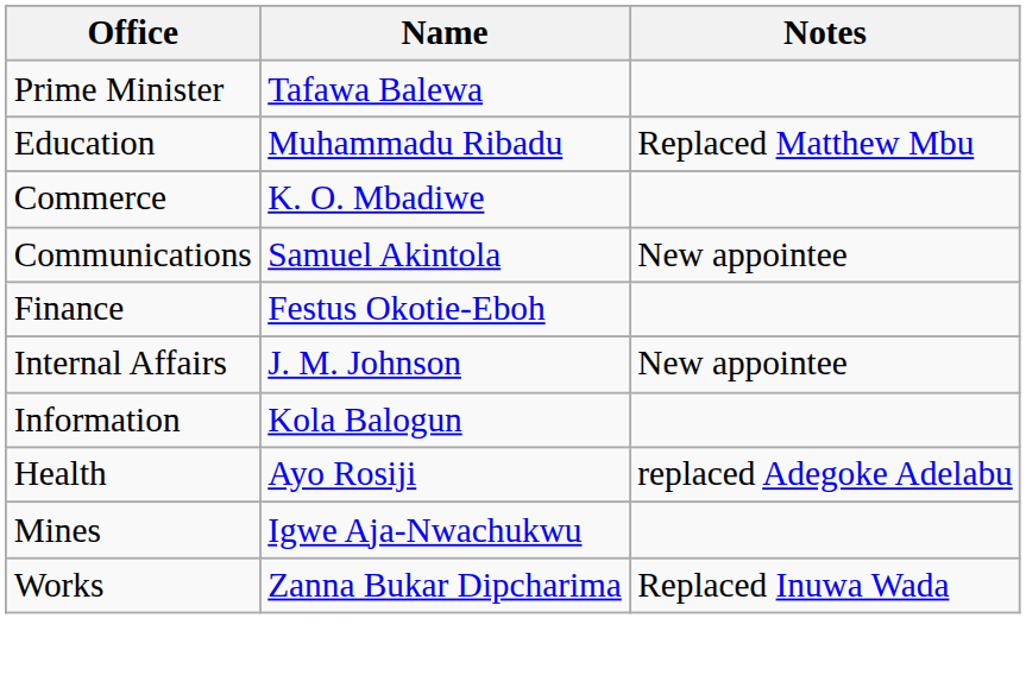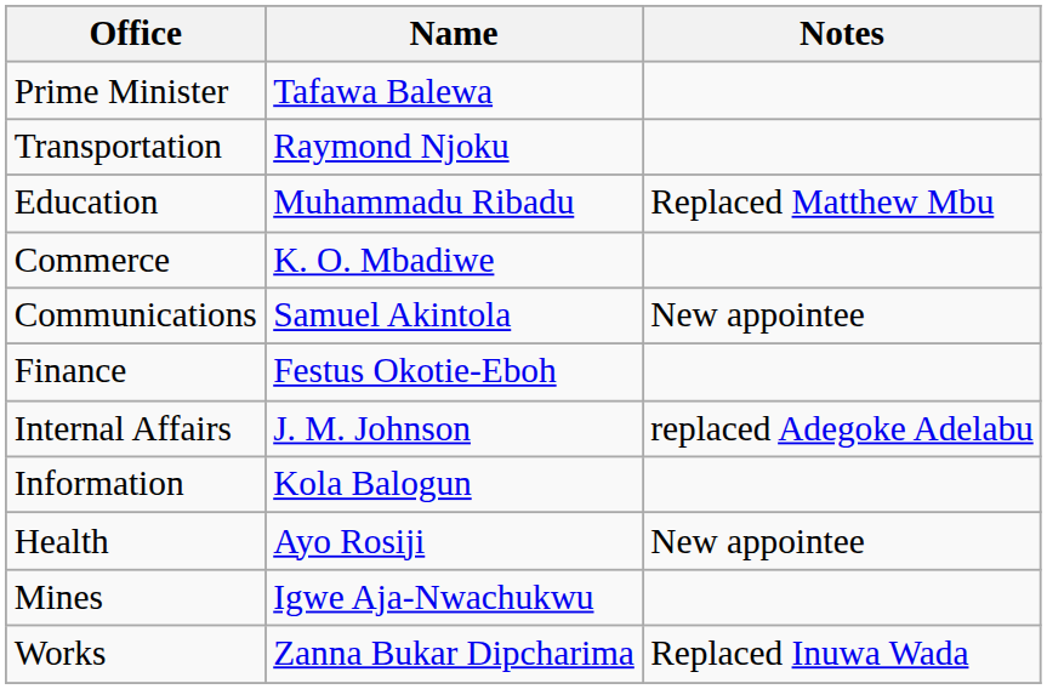 <table class=wikitable>
 <tr>
 <th>Office</th>
 <th>Name</th>
 <th>Notes</th>
 </tr>
 <tr>
 <td>Prime Minister</td>
 <td><a href='#'>Tafawa Balewa</a></td>
+<td></td>
+</tr>
+<tr>
+<td>Transportation</td>
+<td><a href='#'>Raymond Njoku</a></td>
 <td></td>
 </tr>
 <tr>
 <td>Education</td>
 <td><a href='#'>Muhammadu Ribadu</a></td>
 <td>Replaced <a href='#'>Matthew Mbu</a></td>
 </tr>
 <tr>
 <td>Commerce</td>
 <td><a href='#'>K. O. Mbadiwe</a></td>
 <td></td>
 </tr>
 <tr>
 <td>Communications</td>
 <td><a href='#'>Samuel Akintola</a></td>
 <td>New appointee</td>
 </tr>
 <tr>
 <td>Finance</td>
 <td><a href='#'>Festus Okotie-Eboh</a></td>
 <td></td>
 </tr>
 <tr>
 <td>Internal Affairs</td>
 <td><a href='#'>J. M. Johnson</a></td>
-<td>New appointee</td>
+<td>replaced <a href='#'>Adegoke Adelabu</a></td>
 </tr>
 <tr>
 <td>Information</td>
 <td><a href='#'>Kola Balogun</a></td>
 <td></td>
 </tr>
 <tr>
 <td>Health</td>
 <td><a href='#'>Ayo Rosiji</a></td>
-<td>replaced <a href='#'>Adegoke Adelabu</a></td>
+<td>New appointee</td>
 </tr>
 <tr>
 <td>Mines</td>
 <td><a href='#'>Igwe Aja-Nwachukwu</a></td>
 <td></td>
 </tr>
 <tr>
 <td>Works</td>
 <td><a href='#'>Zanna Bukar Dipcharima</a></td>
 <td>Replaced <a href='#'>Inuwa Wada</a></td>
 </tr>
 </table>
